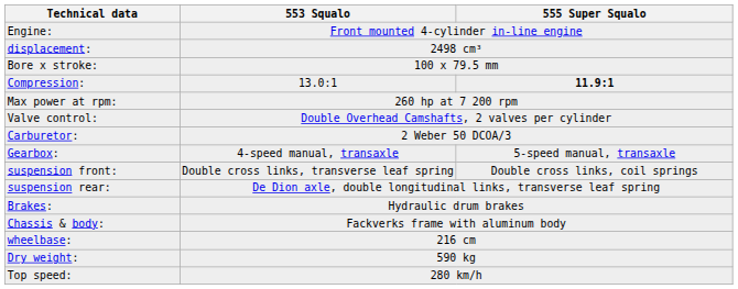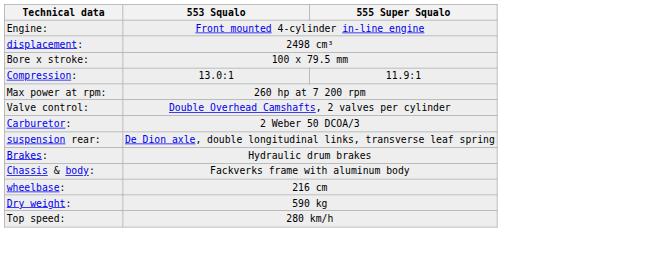 <table class="prettytable">
 <tr ---- bgcolor="#DDDDDD">
 <th width="24%">Technical data</th>
 <th width="38%">553 Squalo</th>
 <th width="38%">555 Super Squalo</th>
 </tr>
 <tr ---- bgcolor="#EEEEEE">
 <td>Engine: </td>
 <td colspan="2" align="center"><a href='#'>Front mounted</a> 4-cylinder <a href='#'>in-line engine</a></td>
 </tr>
 <tr ---- bgcolor="#EEEEEE">
 <td><a href='#'>displacement</a>: </td>
 <td colspan="2" align="center">2498 cm³</td>
 </tr>
 <tr ---- bgcolor="#EEEEEE">
 <td>Bore x stroke: </td>
 <td colspan="2" align="center">100 x 79.5 mm</td>
 </tr>
 <tr ---- bgcolor="#EEEEEE">
 <td><a href='#'>Compression</a>: </td>
 <td align="center">13.0:1</td>
-<td align="center"><strong>11.9:1</strong></td>
+<td align="center">11.9:1</td>
 </tr>
 <tr ---- bgcolor="#EEEEEE">
 <td>Max power at rpm: </td>
 <td colspan="2" align="center">260 hp at 7 200 rpm</td>
 </tr>
 <tr ---- bgcolor="#EEEEEE">
 <td>Valve control: </td>
 <td colspan="2" align="center"><a href='#'>Double Overhead Camshafts</a>, 2 valves per cylinder</td>
 </tr>
 <tr ---- bgcolor="#EEEEEE">
 <td><a href='#'>Carburetor</a>: </td>
 <td colspan="2" align="center">2 Weber 50 DCOA/3</td>
-</tr>
-<tr ---- bgcolor="#EEEEEE">
-<td><a href='#'>Gearbox</a>: </td>
-<td align="center">4-speed manual, <a href='#'>transaxle</a></td>
-<td align="center">5-speed manual, <a href='#'>transaxle</a></td>
-</tr>
-<tr ---- bgcolor="#EEEEEE">
-<td><a href='#'>suspension</a> front: </td>
-<td align="center">Double cross links, transverse leaf spring</td>
-<td align="center">Double cross links, coil springs</td>
 </tr>
 <tr ---- bgcolor="#EEEEEE">
 <td><a href='#'>suspension</a> rear: </td>
 <td colspan="2" align="center"><a href='#'>De Dion axle</a>, double longitudinal links, transverse leaf spring</td>
 </tr>
 <tr ---- bgcolor="#EEEEEE">
 <td><a href='#'>Brakes</a>: </td>
 <td colspan="2" align="center">Hydraulic drum brakes</td>
 </tr>
 <tr ---- bgcolor="#EEEEEE">
 <td><a href='#'>Chassis</a> & <a href='#'>body</a>: </td>
 <td colspan="2" align="center">Fackverks frame with aluminum body</td>
 </tr>
 <tr ---- bgcolor="#EEEEEE">
 <td><a href='#'>wheelbase</a>: </td>
 <td colspan="2" align="center">216 cm</td>
 </tr>
 <tr ---- bgcolor="#EEEEEE">
 <td><a href='#'>Dry weight</a>: </td>
 <td colspan="2" align="center">590 kg</td>
 </tr>
 <tr ---- bgcolor="#EEEEEE">
 <td>Top speed: </td>
 <td colspan="2" align="center">280 km/h</td>
 </tr>
 </table>
